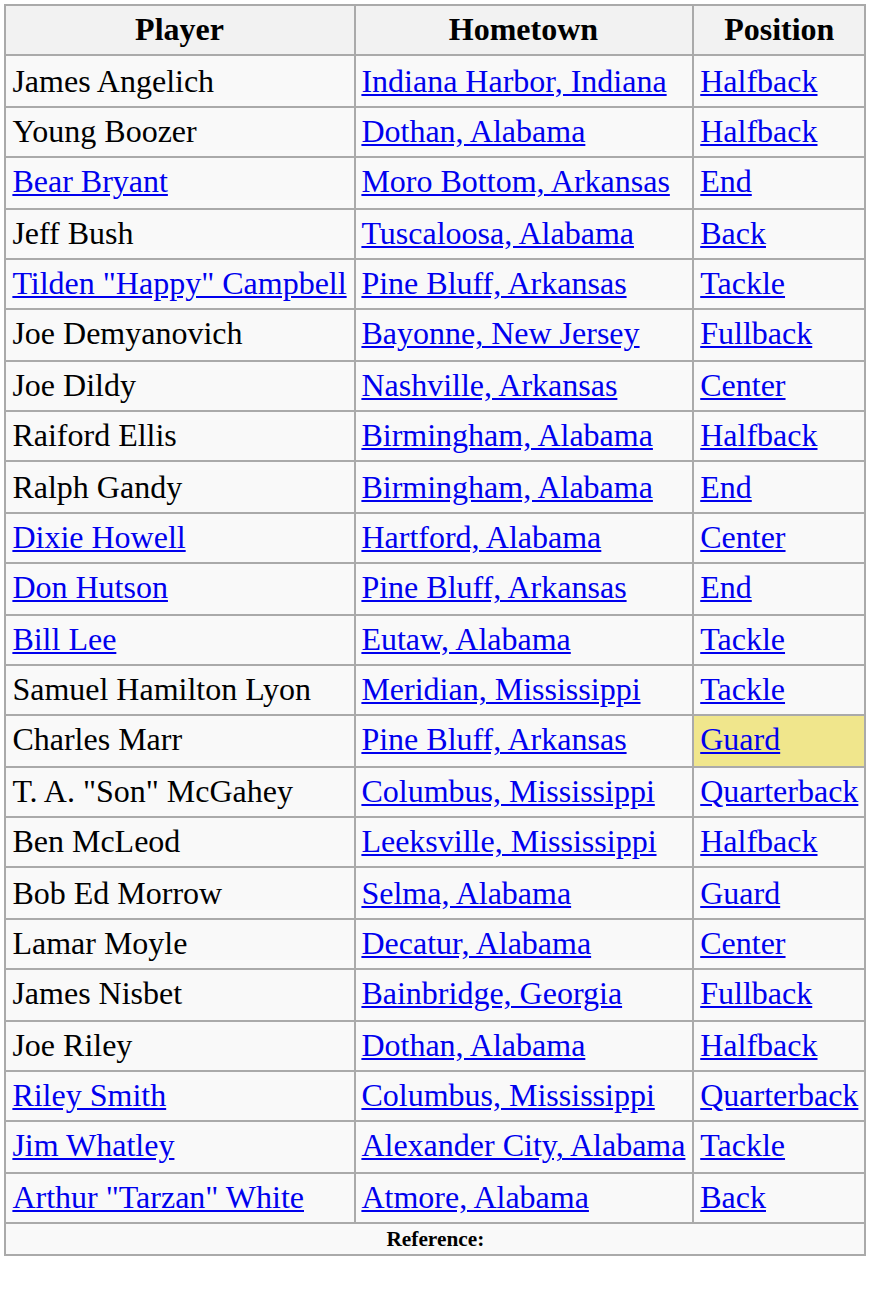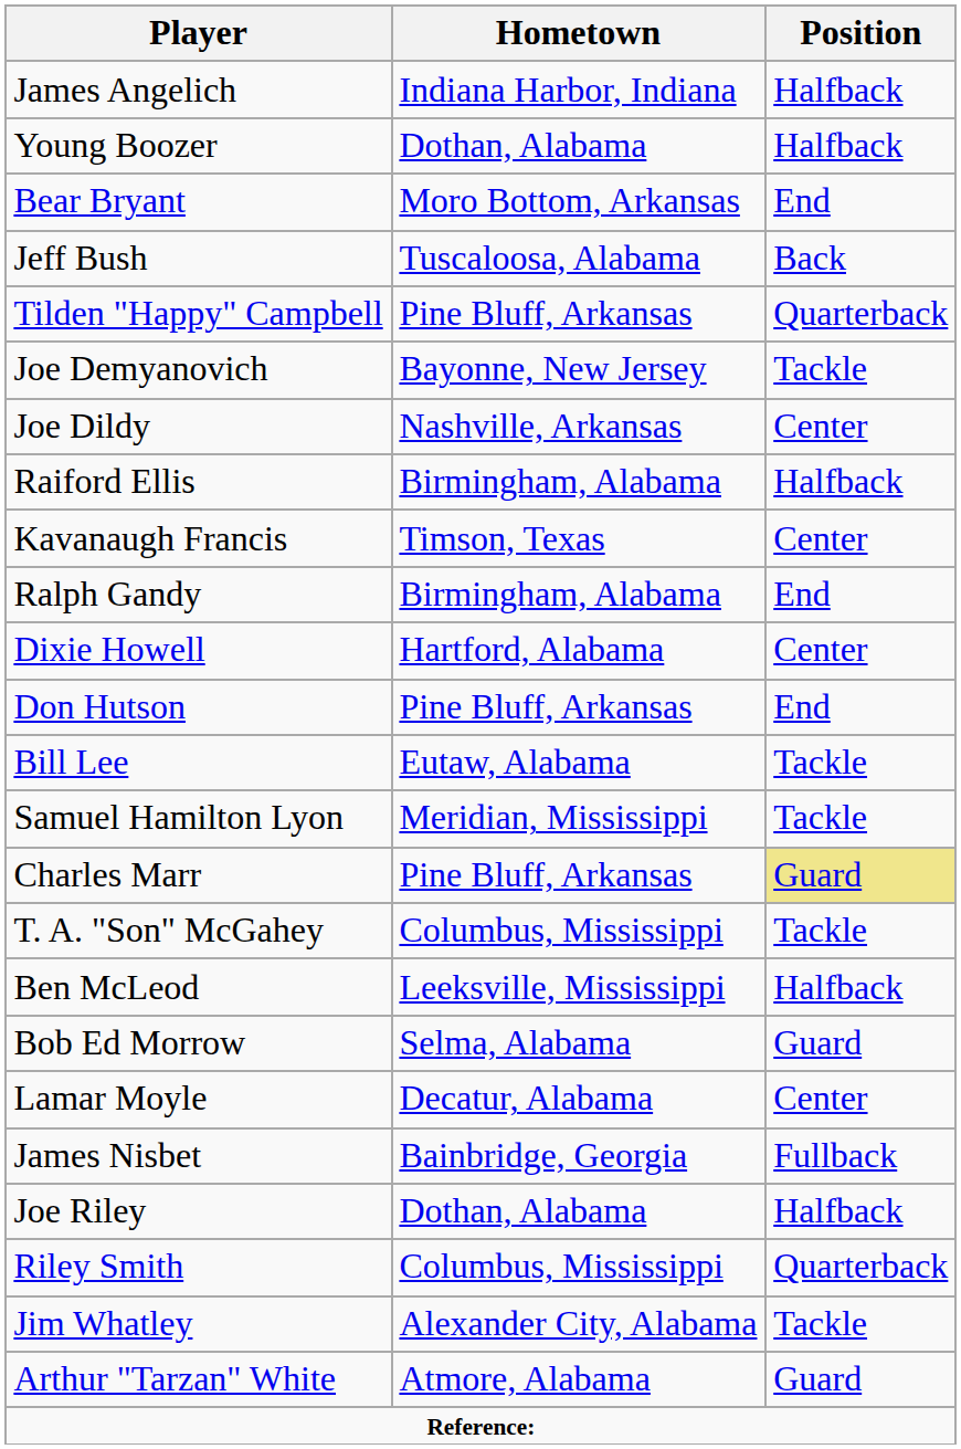 <table class="wikitable" border="1">
 <tr ;>
 <th>Player</th>
 <th>Hometown</th>
 <th>Position</th>
 </tr>
 <tr>
 <td>James Angelich</td>
 <td><a href='#'>Indiana Harbor, Indiana</a></td>
 <td><a href='#'>Halfback</a></td>
 </tr>
 <tr>
 <td>Young Boozer</td>
 <td><a href='#'>Dothan, Alabama</a></td>
 <td><a href='#'>Halfback</a></td>
 </tr>
 <tr>
 <td><a href='#'>Bear Bryant</a></td>
 <td><a href='#'>Moro Bottom, Arkansas</a></td>
 <td><a href='#'>End</a></td>
 </tr>
 <tr>
 <td>Jeff Bush</td>
 <td><a href='#'>Tuscaloosa, Alabama</a></td>
 <td><a href='#'>Back</a></td>
 </tr>
 <tr>
 <td><a href='#'>Tilden "Happy" Campbell</a></td>
 <td><a href='#'>Pine Bluff, Arkansas</a></td>
-<td><a href='#'>Tackle</a></td>
+<td><a href='#'>Quarterback</a></td>
 </tr>
 <tr>
 <td>Joe Demyanovich</td>
 <td><a href='#'>Bayonne, New Jersey</a></td>
-<td><a href='#'>Fullback</a></td>
+<td><a href='#'>Tackle</a></td>
 </tr>
 <tr>
 <td>Joe Dildy</td>
 <td><a href='#'>Nashville, Arkansas</a></td>
 <td><a href='#'>Center</a></td>
 </tr>
 <tr>
 <td>Raiford Ellis</td>
 <td><a href='#'>Birmingham, Alabama</a></td>
 <td><a href='#'>Halfback</a></td>
+</tr>
+<tr>
+<td>Kavanaugh Francis</td>
+<td><a href='#'>Timson, Texas</a></td>
+<td><a href='#'>Center</a></td>
 </tr>
 <tr>
 <td>Ralph Gandy</td>
 <td><a href='#'>Birmingham, Alabama</a></td>
 <td><a href='#'>End</a></td>
 </tr>
 <tr>
 <td><a href='#'>Dixie Howell</a></td>
 <td><a href='#'>Hartford, Alabama</a></td>
 <td><a href='#'>Center</a></td>
 </tr>
 <tr>
 <td><a href='#'>Don Hutson</a></td>
 <td><a href='#'>Pine Bluff, Arkansas</a></td>
 <td><a href='#'>End</a></td>
 </tr>
 <tr>
 <td><a href='#'>Bill Lee</a></td>
 <td><a href='#'>Eutaw, Alabama</a></td>
 <td><a href='#'>Tackle</a></td>
 </tr>
 <tr>
 <td>Samuel Hamilton Lyon</td>
 <td><a href='#'>Meridian, Mississippi</a></td>
 <td><a href='#'>Tackle</a></td>
 </tr>
 <tr>
 <td>Charles Marr</td>
 <td><a href='#'>Pine Bluff, Arkansas</a></td>
 <td style="background: khaki;"><a href='#'>Guard</a></td>
 </tr>
 <tr>
 <td>T. A. "Son" McGahey</td>
 <td><a href='#'>Columbus, Mississippi</a></td>
-<td><a href='#'>Quarterback</a></td>
+<td><a href='#'>Tackle</a></td>
 </tr>
 <tr>
 <td>Ben McLeod</td>
 <td><a href='#'>Leeksville, Mississippi</a></td>
 <td><a href='#'>Halfback</a></td>
 </tr>
 <tr>
 <td>Bob Ed Morrow</td>
 <td><a href='#'>Selma, Alabama</a></td>
 <td><a href='#'>Guard</a></td>
 </tr>
 <tr>
 <td>Lamar Moyle</td>
 <td><a href='#'>Decatur, Alabama</a></td>
 <td><a href='#'>Center</a></td>
 </tr>
 <tr>
 <td>James Nisbet</td>
 <td><a href='#'>Bainbridge, Georgia</a></td>
 <td><a href='#'>Fullback</a></td>
 </tr>
 <tr>
 <td>Joe Riley</td>
 <td><a href='#'>Dothan, Alabama</a></td>
 <td><a href='#'>Halfback</a></td>
 </tr>
 <tr>
 <td><a href='#'>Riley Smith</a></td>
 <td><a href='#'>Columbus, Mississippi</a></td>
 <td><a href='#'>Quarterback</a></td>
 </tr>
 <tr>
 <td><a href='#'>Jim Whatley</a></td>
 <td><a href='#'>Alexander City, Alabama</a></td>
 <td><a href='#'>Tackle</a></td>
 </tr>
 <tr>
 <td><a href='#'>Arthur "Tarzan" White</a></td>
 <td><a href='#'>Atmore, Alabama</a></td>
-<td><a href='#'>Back</a></td>
+<td><a href='#'>Guard</a></td>
 </tr>
 <tr>
 <td colspan="3" style="font-size: 8pt" align="center"><strong>Reference:</strong></td>
 </tr>
 </table>
